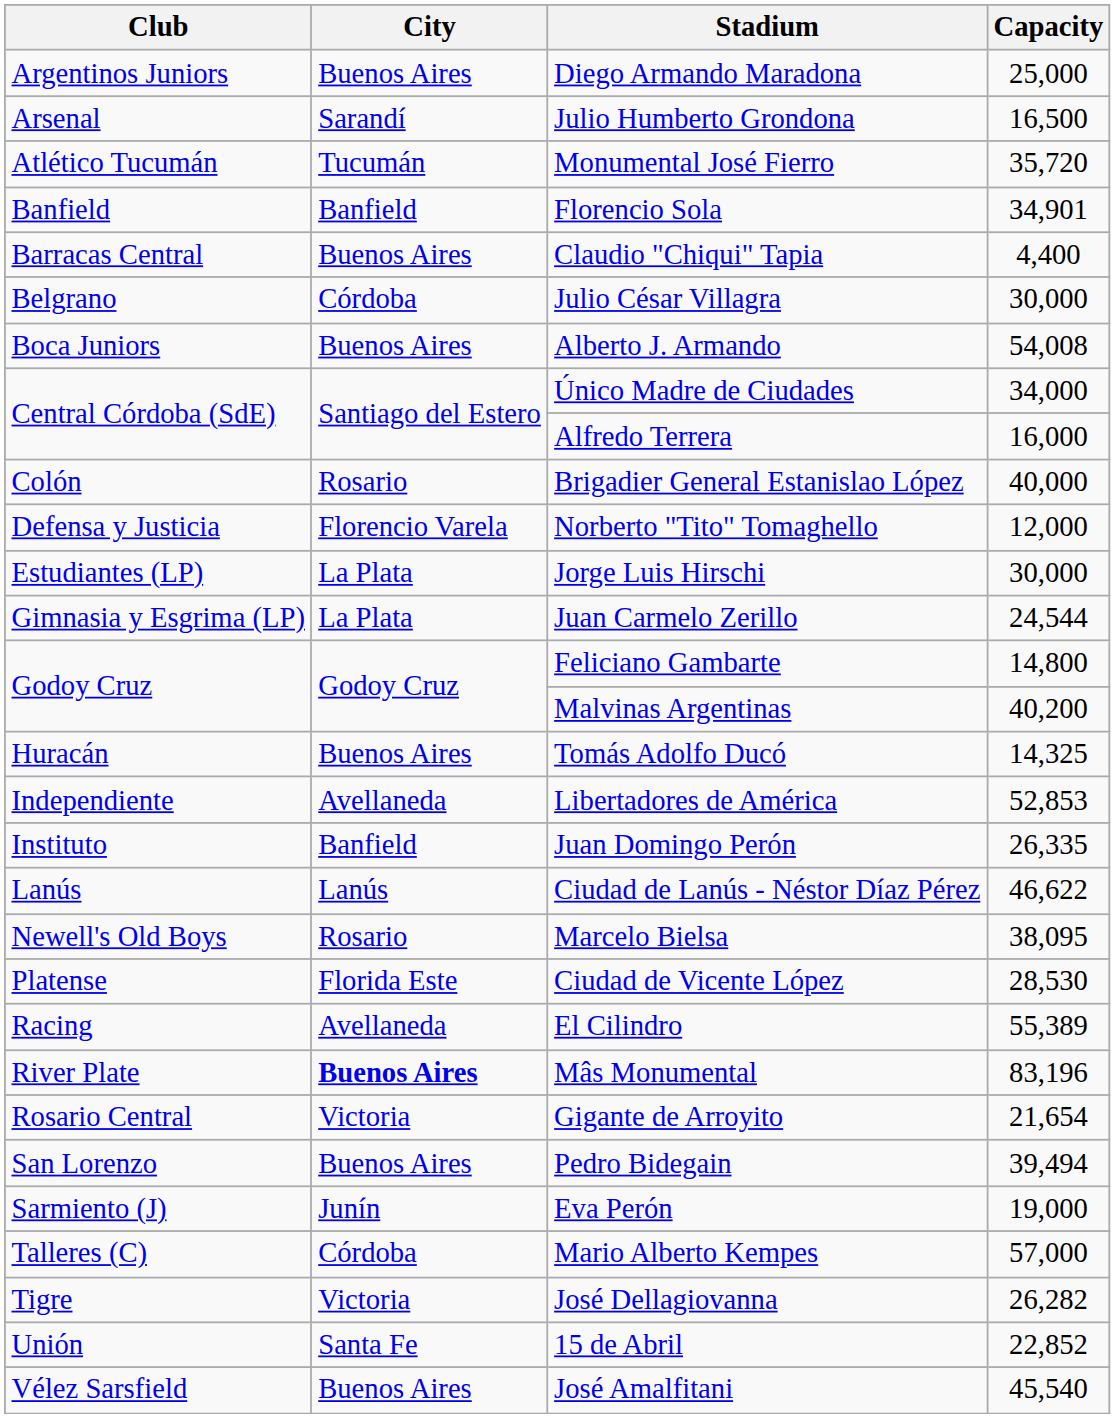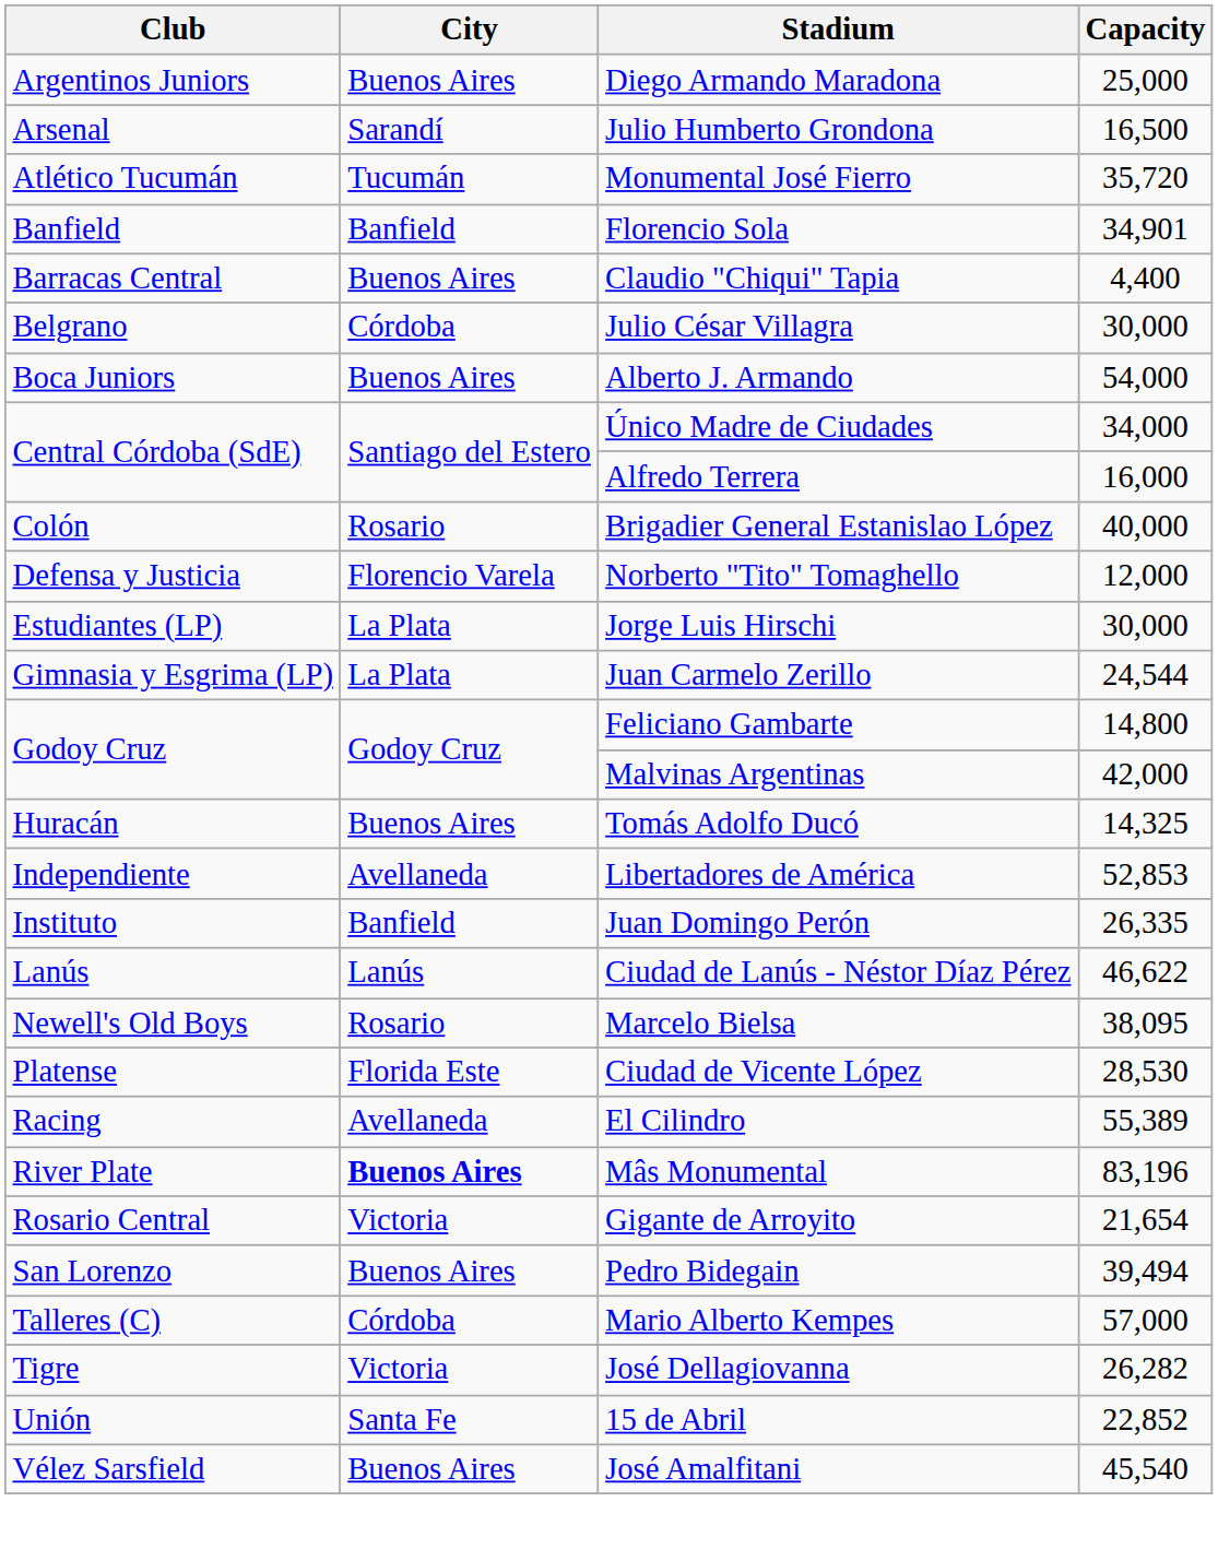 <table class="wikitable sortable">
 <tr>
 <th>Club</th>
 <th>City</th>
 <th>Stadium</th>
 <th>Capacity</th>
 </tr>
 <tr>
 <td><a href='#'>Argentinos Juniors</a></td>
 <td><a href='#'>Buenos Aires</a></td>
 <td><a href='#'>Diego Armando Maradona</a></td>
 <td align="center">25,000</td>
 </tr>
 <tr>
 <td><a href='#'>Arsenal</a></td>
 <td><a href='#'>Sarandí</a></td>
 <td><a href='#'>Julio Humberto Grondona</a></td>
 <td align="center">16,500</td>
 </tr>
 <tr>
 <td><a href='#'>Atlético Tucumán</a></td>
 <td><a href='#'>Tucumán</a></td>
 <td><a href='#'>Monumental José Fierro</a></td>
 <td align="center">35,720</td>
 </tr>
 <tr>
 <td><a href='#'>Banfield</a></td>
 <td><a href='#'>Banfield</a></td>
 <td><a href='#'>Florencio Sola</a></td>
 <td align="center">34,901</td>
 </tr>
 <tr>
 <td><a href='#'>Barracas Central</a></td>
 <td><a href='#'>Buenos Aires</a></td>
 <td><a href='#'>Claudio "Chiqui" Tapia</a></td>
 <td align="center">4,400</td>
 </tr>
 <tr>
 <td><a href='#'>Belgrano</a></td>
 <td><a href='#'>Córdoba</a></td>
 <td><a href='#'>Julio César Villagra</a></td>
 <td align="center">30,000</td>
 </tr>
 <tr>
 <td><a href='#'>Boca Juniors</a></td>
 <td><a href='#'>Buenos Aires</a></td>
 <td><a href='#'>Alberto J. Armando</a></td>
-<td align="center">54,008</td>
+<td align="center">54,000</td>
 </tr>
 <tr>
 <td rowspan=2><a href='#'>Central Córdoba (SdE)</a></td>
 <td rowspan=2><a href='#'>Santiago del Estero</a></td>
 <td><a href='#'>Único Madre de Ciudades</a></td>
 <td align="center">34,000</td>
 </tr>
 <tr>
 <td><a href='#'>Alfredo Terrera</a></td>
 <td align="center">16,000</td>
 </tr>
 <tr>
 <td><a href='#'>Colón</a></td>
 <td><a href='#'>Rosario</a></td>
 <td><a href='#'>Brigadier General Estanislao López</a></td>
 <td align="center">40,000</td>
 </tr>
 <tr>
 <td><a href='#'>Defensa y Justicia</a></td>
 <td><a href='#'>Florencio Varela</a></td>
 <td><a href='#'>Norberto "Tito" Tomaghello</a></td>
 <td align="center">12,000</td>
 </tr>
 <tr>
 <td><a href='#'>Estudiantes (LP)</a></td>
 <td><a href='#'>La Plata</a></td>
 <td><a href='#'>Jorge Luis Hirschi</a></td>
 <td align="center">30,000</td>
 </tr>
 <tr>
 <td><a href='#'>Gimnasia y Esgrima (LP)</a></td>
 <td><a href='#'>La Plata</a></td>
 <td><a href='#'>Juan Carmelo Zerillo</a></td>
 <td align="center">24,544</td>
 </tr>
 <tr>
 <td rowspan=2><a href='#'>Godoy Cruz</a></td>
 <td rowspan=2><a href='#'>Godoy Cruz</a></td>
 <td><a href='#'>Feliciano Gambarte</a></td>
 <td align="center">14,800</td>
 </tr>
 <tr>
 <td><a href='#'>Malvinas Argentinas</a></td>
-<td align="center">40,200</td>
+<td align="center">42,000</td>
 </tr>
 <tr>
 <td><a href='#'>Huracán</a></td>
 <td><a href='#'>Buenos Aires</a></td>
 <td><a href='#'>Tomás Adolfo Ducó</a></td>
 <td align="center">14,325</td>
 </tr>
 <tr>
 <td><a href='#'>Independiente</a></td>
 <td><a href='#'>Avellaneda</a></td>
 <td><a href='#'>Libertadores de América</a></td>
 <td align="center">52,853</td>
 </tr>
 <tr>
 <td><a href='#'>Instituto</a></td>
 <td><a href='#'>Banfield</a></td>
 <td><a href='#'>Juan Domingo Perón</a></td>
 <td align="center">26,335</td>
 </tr>
 <tr>
 <td><a href='#'>Lanús</a></td>
 <td><a href='#'>Lanús</a></td>
 <td><a href='#'>Ciudad de Lanús - Néstor Díaz Pérez</a></td>
 <td align="center">46,622</td>
 </tr>
 <tr>
 <td><a href='#'>Newell's Old Boys</a></td>
 <td><a href='#'>Rosario</a></td>
 <td><a href='#'>Marcelo Bielsa</a></td>
 <td align="center">38,095</td>
 </tr>
 <tr>
 <td><a href='#'>Platense</a></td>
 <td><a href='#'>Florida Este</a></td>
 <td><a href='#'>Ciudad de Vicente López</a></td>
 <td align="center">28,530</td>
 </tr>
 <tr>
 <td><a href='#'>Racing</a></td>
 <td><a href='#'>Avellaneda</a></td>
 <td><a href='#'>El Cilindro</a></td>
 <td align="center">55,389</td>
 </tr>
 <tr>
 <td><a href='#'>River Plate</a></td>
 <td><strong><a href='#'>Buenos Aires</a></strong></td>
 <td><a href='#'>Mâs Monumental</a></td>
 <td align="center">83,196</td>
 </tr>
 <tr>
 <td><a href='#'>Rosario Central</a></td>
 <td><a href='#'>Victoria</a></td>
 <td><a href='#'>Gigante de Arroyito</a></td>
 <td align="center">21,654</td>
 </tr>
 <tr>
 <td><a href='#'>San Lorenzo</a></td>
 <td><a href='#'>Buenos Aires</a></td>
 <td><a href='#'>Pedro Bidegain</a></td>
 <td align="center">39,494</td>
 </tr>
 <tr>
-<td><a href='#'>Sarmiento (J)</a></td>
-<td><a href='#'>Junín</a></td>
-<td><a href='#'>Eva Perón</a></td>
-<td align="center">19,000</td>
-</tr>
-<tr>
 <td><a href='#'>Talleres (C)</a></td>
 <td><a href='#'>Córdoba</a></td>
 <td><a href='#'>Mario Alberto Kempes</a></td>
 <td align="center">57,000</td>
 </tr>
 <tr>
 <td><a href='#'>Tigre</a></td>
 <td><a href='#'>Victoria</a></td>
 <td><a href='#'>José Dellagiovanna</a></td>
 <td align="center">26,282</td>
 </tr>
 <tr>
 <td><a href='#'>Unión</a></td>
 <td><a href='#'>Santa Fe</a></td>
 <td><a href='#'>15 de Abril</a></td>
 <td align="center">22,852</td>
 </tr>
 <tr>
 <td><a href='#'>Vélez Sarsfield</a></td>
 <td><a href='#'>Buenos Aires</a></td>
 <td><a href='#'>José Amalfitani</a></td>
 <td align="center">45,540</td>
 </tr>
 </table>
